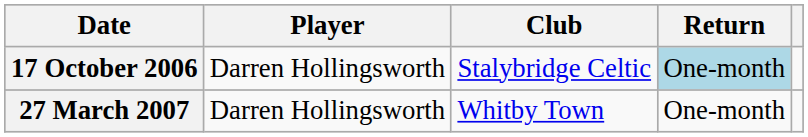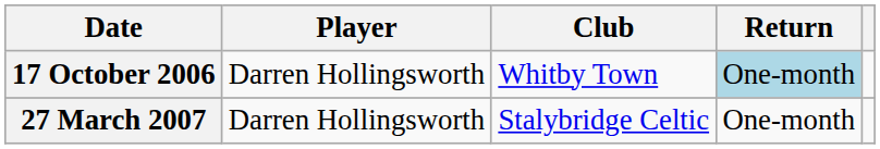 <table class="wikitable plainrowheaders">
 <tr>
 <th scope=col>Date</th>
 <th scope=col>Player</th>
 <th scope=col>Club</th>
 <th scope=col>Return</th>
 <th scope=col class=unsortable></th>
 </tr>
 <tr>
 <th scope=row>17 October 2006</th>
 <td>Darren Hollingsworth</td>
-<td><a href='#'>Stalybridge Celtic</a></td>
+<td><a href='#'>Whitby Town</a></td>
 <td style="background: lightblue;">One-month</td>
 <td style="text-align:center;"></td>
 </tr>
 <tr>
 <th scope=row>27 March 2007</th>
 <td>Darren Hollingsworth</td>
-<td><a href='#'>Whitby Town</a></td>
+<td><a href='#'>Stalybridge Celtic</a></td>
 <td>One-month</td>
 <td style="text-align:center;"></td>
 </tr>
 </table>
